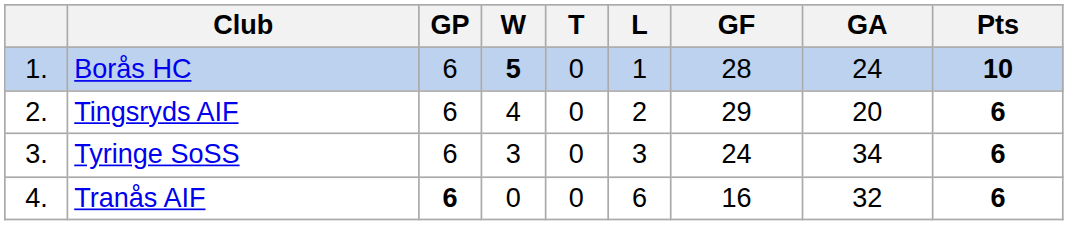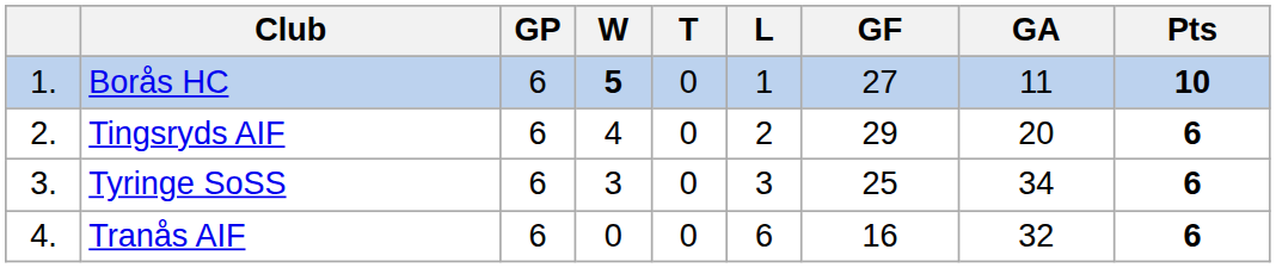 <table class="wikitable">
 <tr>
 <th width="30"></th>
 <th width="200">Club</th>
 <th width="30">GP</th>
 <th width="30">W</th>
 <th width="30">T</th>
 <th width="30">L</th>
 <th width="70">GF</th>
 <th width="70">GA</th>
 <th width="70">Pts</th>
 </tr>
 <tr bgcolor="#BCD2EE" align="center">
 <td>1.</td>
 <td align="left"><a href='#'>Borås HC</a></td>
 <td>6</td>
 <td><strong>5</strong></td>
 <td>0</td>
 <td>1</td>
-<td>28</td>
-<td>24</td>
+<td>27</td>
+<td>11</td>
 <td><strong>10</strong></td>
 </tr>
 <tr bgcolor="#FFFFFF" align="center">
 <td>2.</td>
 <td align="left"><a href='#'>Tingsryds AIF</a></td>
 <td>6</td>
 <td>4</td>
 <td>0</td>
 <td>2</td>
 <td>29</td>
 <td>20</td>
 <td><strong>6</strong></td>
 </tr>
 <tr bgcolor="#FFFFFF" align="center">
 <td>3.</td>
 <td align="left"><a href='#'>Tyringe SoSS</a></td>
 <td>6</td>
 <td>3</td>
 <td>0</td>
 <td>3</td>
-<td>24</td>
+<td>25</td>
 <td>34</td>
 <td><strong>6</strong></td>
 </tr>
 <tr bgcolor="#FFFFFF" align="center">
 <td>4.</td>
 <td align="left"><a href='#'>Tranås AIF</a></td>
-<td><strong>6</strong></td>
+<td>6</td>
 <td>0</td>
 <td>0</td>
 <td>6</td>
 <td>16</td>
 <td>32</td>
 <td><strong>6</strong></td>
 </tr>
 </table>
